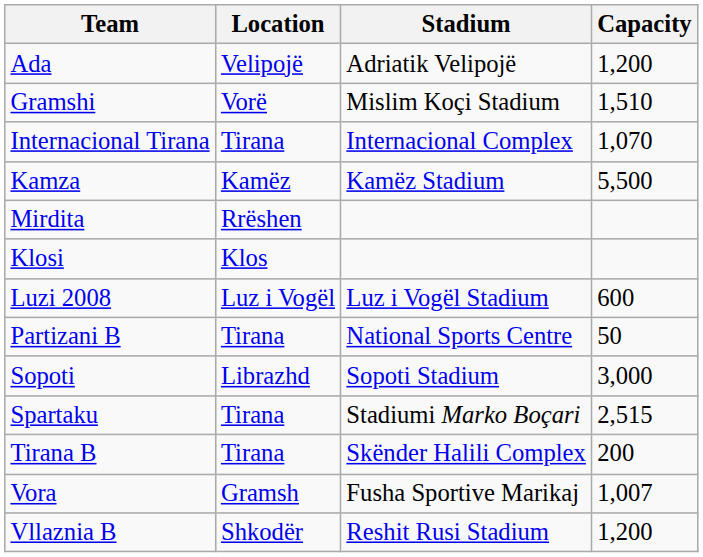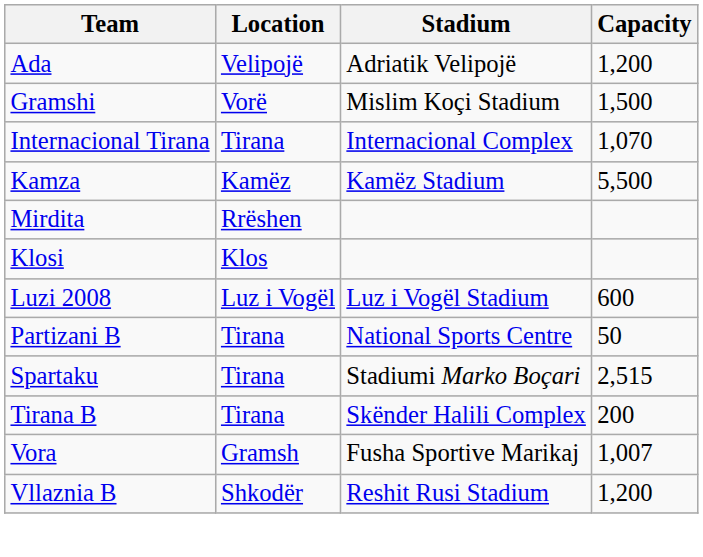 <table class="wikitable sortable">
 <tr>
 <th>Team</th>
 <th>Location</th>
 <th>Stadium</th>
 <th>Capacity</th>
 </tr>
 <tr>
 <td><a href='#'>Ada</a></td>
 <td><a href='#'>Velipojë</a></td>
 <td>Adriatik Velipojë</td>
 <td>1,200</td>
 </tr>
 <tr>
 <td><a href='#'>Gramshi</a></td>
 <td><a href='#'>Vorë</a></td>
 <td>Mislim Koçi Stadium</td>
-<td>1,510</td>
+<td>1,500</td>
 </tr>
 <tr>
 <td><a href='#'>Internacional Tirana</a></td>
 <td><a href='#'>Tirana</a></td>
 <td><a href='#'>Internacional Complex</a></td>
 <td>1,070</td>
 </tr>
 <tr>
 <td><a href='#'>Kamza</a></td>
 <td><a href='#'>Kamëz</a></td>
 <td><a href='#'>Kamëz Stadium</a></td>
 <td>5,500</td>
 </tr>
 <tr>
 <td><a href='#'>Mirdita</a></td>
 <td><a href='#'>Rrëshen</a></td>
 <td></td>
 <td></td>
 </tr>
 <tr>
 <td><a href='#'>Klosi</a></td>
 <td><a href='#'>Klos</a></td>
 <td></td>
 <td></td>
 </tr>
 <tr>
 <td><a href='#'>Luzi 2008</a></td>
 <td><a href='#'>Luz i Vogël</a></td>
 <td><a href='#'>Luz i Vogël Stadium</a></td>
 <td>600</td>
 </tr>
 <tr>
 <td><a href='#'>Partizani B</a></td>
 <td><a href='#'>Tirana</a></td>
 <td><a href='#'>National Sports Centre</a></td>
 <td>50</td>
 </tr>
 <tr>
-<td><a href='#'>Sopoti</a></td>
-<td><a href='#'>Librazhd</a></td>
-<td><a href='#'>Sopoti Stadium</a></td>
-<td>3,000</td>
-</tr>
-<tr>
 <td><a href='#'>Spartaku</a></td>
 <td><a href='#'>Tirana</a></td>
 <td>Stadiumi <em>Marko Boçari</em></td>
 <td>2,515</td>
 </tr>
 <tr>
 <td><a href='#'>Tirana B</a></td>
 <td><a href='#'>Tirana</a></td>
 <td><a href='#'>Skënder Halili Complex</a></td>
 <td>200</td>
 </tr>
 <tr>
 <td><a href='#'>Vora</a></td>
 <td><a href='#'>Gramsh</a></td>
 <td>Fusha Sportive Marikaj</td>
 <td>1,007</td>
 </tr>
 <tr>
 <td><a href='#'>Vllaznia B</a></td>
 <td><a href='#'>Shkodër</a></td>
 <td><a href='#'>Reshit Rusi Stadium</a></td>
 <td>1,200</td>
 </tr>
 </table>
